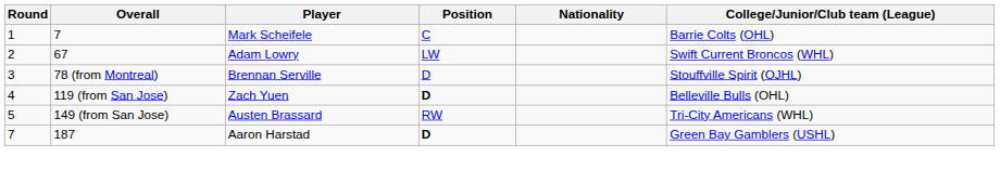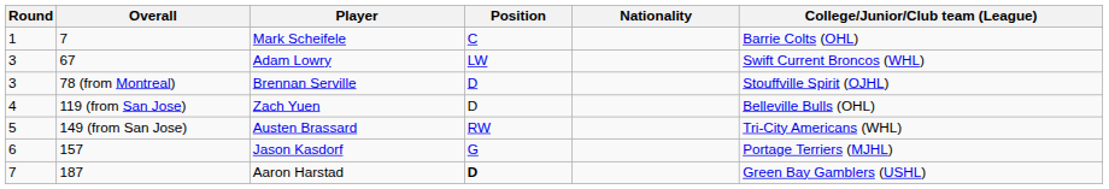 <table class="wikitable">
 <tr>
 <th bgcolor="#DDDDFF" width="2.75%">Round</th>
 <th bgcolor="#DDDDFF" width="18.0%">Overall</th>
 <th bgcolor="#DDDDFF" width="20.0%">Player</th>
 <th bgcolor="#DDDDFF" width="10.0%">Position</th>
 <th bgcolor="#DDDDFF" width="15.5%">Nationality</th>
 <th bgcolor="#DDDDFF" width="80.0%">College/Junior/Club team (League)</th>
 </tr>
 <tr>
 <td>1</td>
 <td>7</td>
 <td><a href='#'>Mark Scheifele</a></td>
 <td><a href='#'>C</a></td>
 <td></td>
 <td><a href='#'>Barrie Colts</a> (<a href='#'>OHL</a>)</td>
 </tr>
 <tr>
-<td>2</td>
+<td>3</td>
 <td>67</td>
 <td><a href='#'>Adam Lowry</a></td>
 <td><a href='#'>LW</a></td>
 <td></td>
 <td><a href='#'>Swift Current Broncos</a> (<a href='#'>WHL</a>)</td>
 </tr>
 <tr>
 <td>3</td>
 <td>78 (from <a href='#'>Montreal</a>)</td>
 <td><a href='#'>Brennan Serville</a></td>
 <td><a href='#'>D</a></td>
 <td></td>
 <td><a href='#'>Stouffville Spirit</a> (<a href='#'>OJHL</a>)</td>
 </tr>
 <tr>
 <td>4</td>
 <td>119 (from <a href='#'>San Jose</a>)</td>
 <td><a href='#'>Zach Yuen</a></td>
-<td><strong>D</strong></td>
+<td>D</td>
 <td></td>
 <td><a href='#'>Belleville Bulls</a> (OHL)</td>
 </tr>
 <tr>
 <td>5</td>
 <td>149 (from San Jose)</td>
 <td><a href='#'>Austen Brassard</a></td>
 <td><a href='#'>RW</a></td>
 <td></td>
 <td><a href='#'>Tri-City Americans</a> (WHL)</td>
 </tr>
 <tr>
+<td>6</td>
+<td>157</td>
+<td><a href='#'>Jason Kasdorf</a></td>
+<td><a href='#'>G</a></td>
+<td></td>
+<td><a href='#'>Portage Terriers</a> (<a href='#'>MJHL</a>)</td>
+</tr>
+<tr>
 <td>7</td>
 <td>187</td>
 <td>Aaron Harstad</td>
 <td><strong>D</strong></td>
 <td></td>
 <td><a href='#'>Green Bay Gamblers</a> (<a href='#'>USHL</a>)</td>
 </tr>
 </table>
